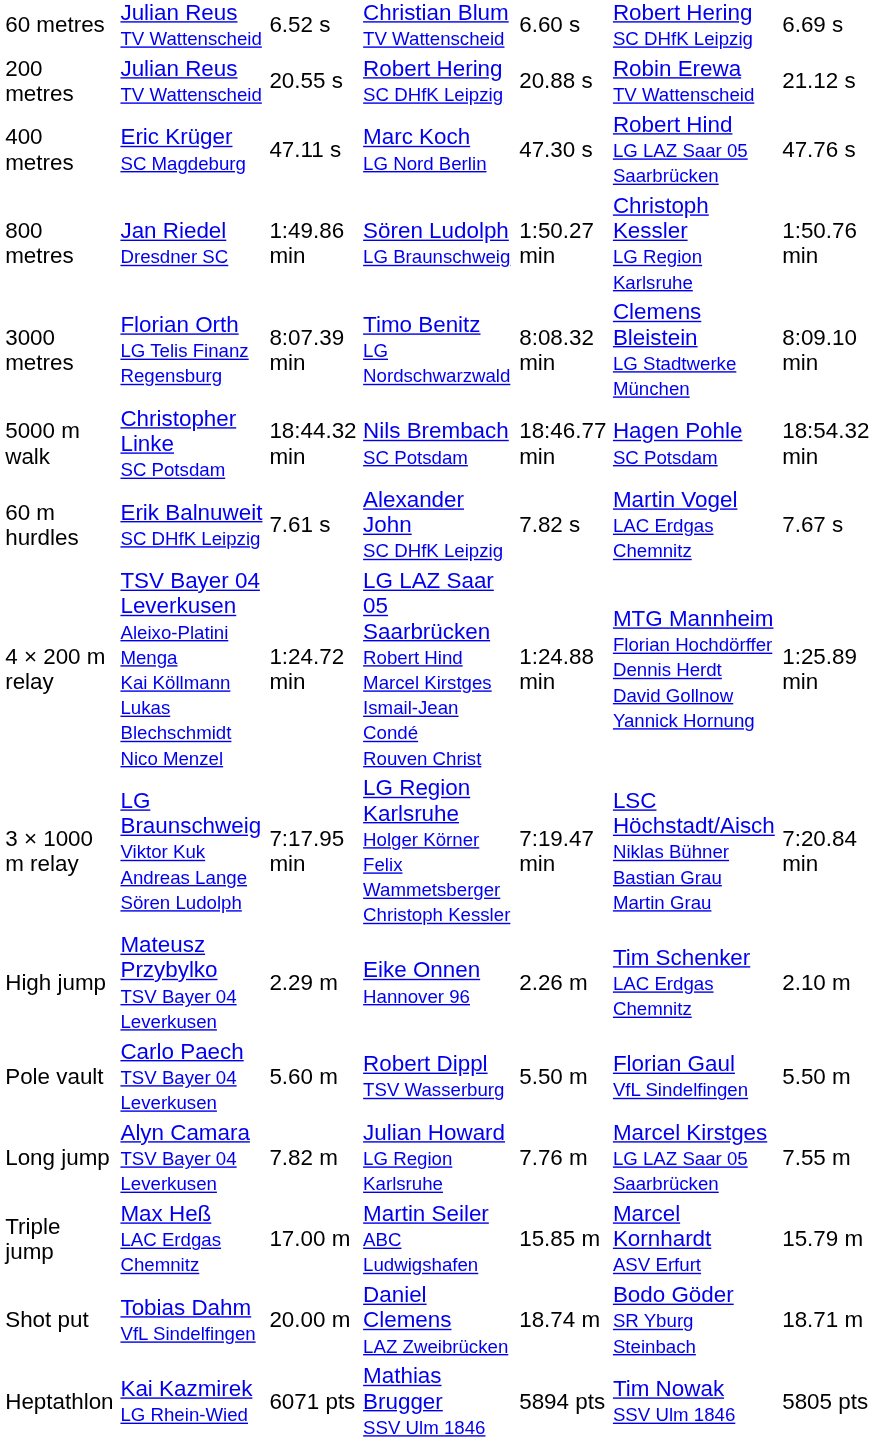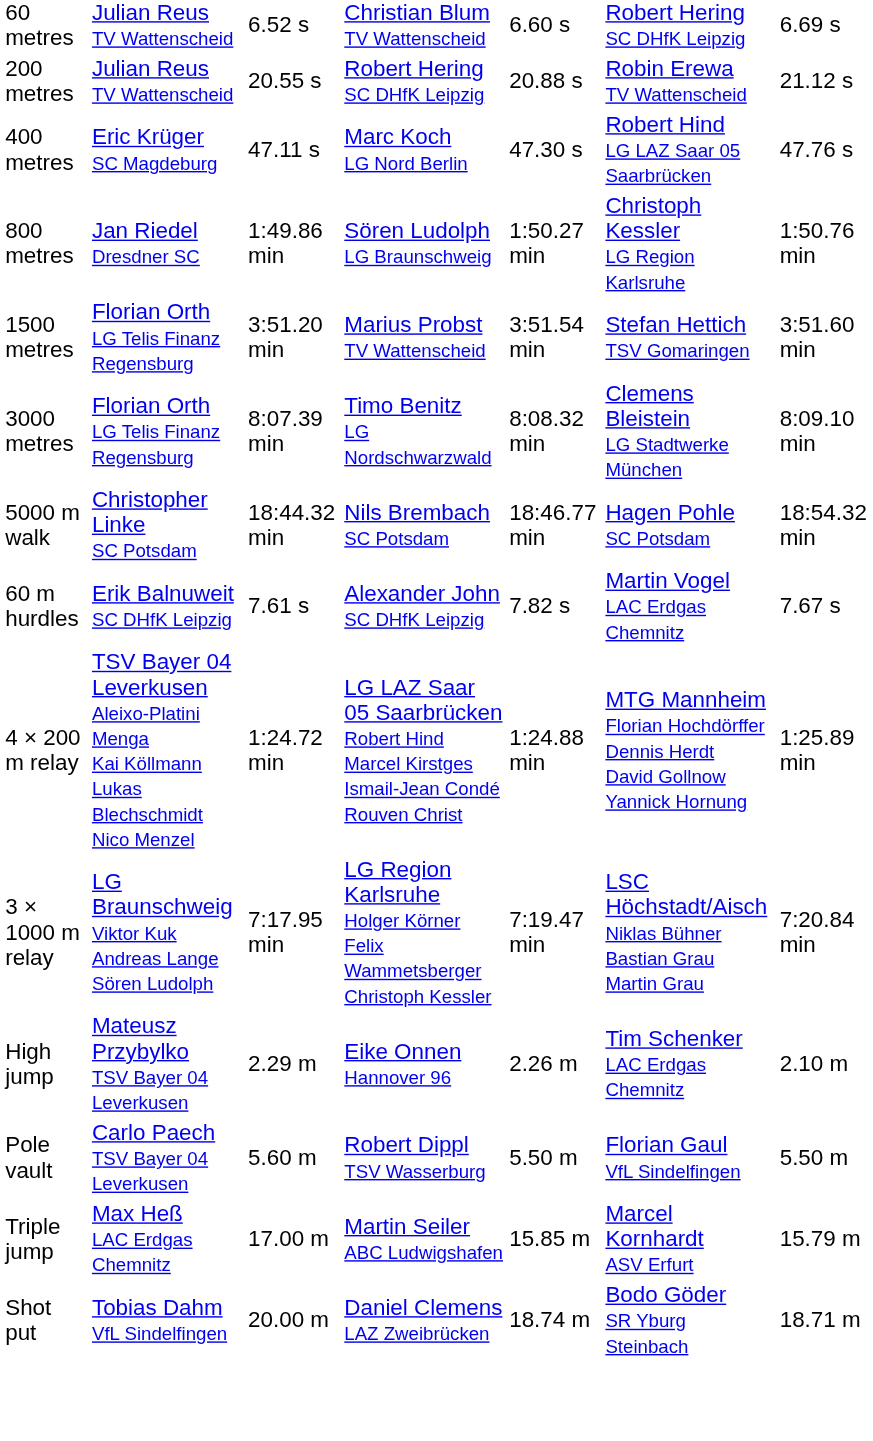 <table>
 <tr>
 <td>60 metres</td>
 <td><a href='#'>Julian Reus</a><br><small><a href='#'>TV Wattenscheid</a></small></td>
 <td>6.52 s </td>
 <td><a href='#'>Christian Blum</a><br><small><a href='#'>TV Wattenscheid</a></small></td>
 <td>6.60 s</td>
 <td><a href='#'>Robert Hering</a><br><small><a href='#'>SC DHfK Leipzig</a></small></td>
 <td>6.69 s</td>
 </tr>
 <tr>
 <td>200 metres</td>
 <td><a href='#'>Julian Reus</a><br><small><a href='#'>TV Wattenscheid</a></small></td>
 <td>20.55 s</td>
 <td><a href='#'>Robert Hering</a><br><small><a href='#'>SC DHfK Leipzig</a></small></td>
 <td>20.88 s</td>
 <td><a href='#'>Robin Erewa</a><br><small><a href='#'>TV Wattenscheid</a></small></td>
 <td>21.12 s</td>
 </tr>
 <tr>
 <td>400 metres</td>
 <td><a href='#'>Eric Krüger</a><br><small><a href='#'>SC Magdeburg</a></small></td>
 <td>47.11 s</td>
 <td><a href='#'>Marc Koch</a><br><small><a href='#'>LG Nord Berlin</a></small></td>
 <td>47.30 s</td>
 <td><a href='#'>Robert Hind</a><br><small><a href='#'>LG LAZ Saar 05 Saarbrücken</a></small></td>
 <td>47.76 s</td>
 </tr>
 <tr>
 <td>800 metres</td>
 <td><a href='#'>Jan Riedel</a><br><small><a href='#'>Dresdner SC</a></small></td>
 <td>1:49.86 min</td>
 <td><a href='#'>Sören Ludolph</a><br><small><a href='#'>LG Braunschweig</a></small></td>
 <td>1:50.27 min</td>
 <td><a href='#'>Christoph Kessler</a><br><small><a href='#'>LG Region Karlsruhe</a></small></td>
 <td>1:50.76 min</td>
+</tr>
+<tr>
+<td>1500 metres</td>
+<td><a href='#'>Florian Orth</a><br><small><a href='#'>LG Telis Finanz Regensburg</a></small></td>
+<td>3:51.20 min</td>
+<td><a href='#'>Marius Probst</a><br><small><a href='#'>TV Wattenscheid</a></small></td>
+<td>3:51.54 min</td>
+<td><a href='#'>Stefan Hettich</a><br><small><a href='#'>TSV Gomaringen</a></small></td>
+<td>3:51.60 min</td>
 </tr>
 <tr>
 <td>3000 metres</td>
 <td><a href='#'>Florian Orth</a><br><small><a href='#'>LG Telis Finanz Regensburg</a></small></td>
 <td>8:07.39 min</td>
 <td><a href='#'>Timo Benitz</a><br><small><a href='#'>LG Nordschwarzwald</a></small></td>
 <td>8:08.32 min</td>
 <td><a href='#'>Clemens Bleistein</a><br><small><a href='#'>LG Stadtwerke München</a></small></td>
 <td>8:09.10 min</td>
 </tr>
 <tr>
 <td>5000 m walk</td>
 <td><a href='#'>Christopher Linke</a><br><small><a href='#'>SC Potsdam</a></small></td>
 <td>18:44.32 min</td>
 <td><a href='#'>Nils Brembach</a><br><small><a href='#'>SC Potsdam</a></small></td>
 <td>18:46.77 min</td>
 <td><a href='#'>Hagen Pohle</a><br><small><a href='#'>SC Potsdam</a></small></td>
 <td>18:54.32 min</td>
 </tr>
 <tr>
 <td>60 m hurdles</td>
 <td><a href='#'>Erik Balnuweit</a><br><small><a href='#'>SC DHfK Leipzig</a></small></td>
 <td>7.61 s</td>
 <td><a href='#'>Alexander John</a><br><small><a href='#'>SC DHfK Leipzig</a></small></td>
 <td>7.82 s</td>
 <td><a href='#'>Martin Vogel</a><br><small><a href='#'>LAC Erdgas Chemnitz</a></small></td>
 <td>7.67 s</td>
 </tr>
 <tr>
 <td>4 × 200 m relay</td>
 <td><a href='#'>TSV Bayer 04 Leverkusen</a><br><small><a href='#'>Aleixo-Platini Menga</a><br><a href='#'>Kai Köllmann</a><br><a href='#'>Lukas Blechschmidt</a><br><a href='#'>Nico Menzel</a></small></td>
 <td>1:24.72 min</td>
 <td><a href='#'>LG LAZ Saar 05 Saarbrücken</a><br><small><a href='#'>Robert Hind</a><br><a href='#'>Marcel Kirstges</a><br><a href='#'>Ismail-Jean Condé</a><br><a href='#'>Rouven Christ</a></small></td>
 <td>1:24.88 min</td>
 <td><a href='#'>MTG Mannheim</a><br><small><a href='#'>Florian Hochdörffer</a><br><a href='#'>Dennis Herdt</a><br><a href='#'>David Gollnow</a><br><a href='#'>Yannick Hornung</a></small></td>
 <td>1:25.89 min</td>
 </tr>
 <tr>
 <td>3 × 1000 m relay</td>
 <td><a href='#'>LG Braunschweig</a><br><small><a href='#'>Viktor Kuk</a><br><a href='#'>Andreas Lange</a><br><a href='#'>Sören Ludolph</a></small></td>
 <td>7:17.95 min</td>
 <td><a href='#'>LG Region Karlsruhe</a><br><small><a href='#'>Holger Körner</a><br><a href='#'>Felix Wammetsberger</a><br><a href='#'>Christoph Kessler</a></small></td>
 <td>7:19.47 min</td>
 <td><a href='#'>LSC Höchstadt/Aisch</a><br><small><a href='#'>Niklas Bühner</a><br><a href='#'>Bastian Grau</a><br><a href='#'>Martin Grau</a></small></td>
 <td>7:20.84 min</td>
 </tr>
 <tr>
 <td>High jump</td>
 <td><a href='#'>Mateusz Przybylko</a><br><small><a href='#'>TSV Bayer 04 Leverkusen</a></small></td>
 <td>2.29 m</td>
 <td><a href='#'>Eike Onnen</a><br><small><a href='#'>Hannover 96</a></small></td>
 <td>2.26 m</td>
 <td><a href='#'>Tim Schenker</a><br><small><a href='#'>LAC Erdgas Chemnitz</a></small></td>
 <td>2.10 m</td>
 </tr>
 <tr>
 <td>Pole vault</td>
 <td><a href='#'>Carlo Paech</a><br><small><a href='#'>TSV Bayer 04 Leverkusen</a></small></td>
 <td>5.60 m</td>
 <td><a href='#'>Robert Dippl</a><br><small><a href='#'>TSV Wasserburg</a></small></td>
 <td>5.50 m</td>
 <td><a href='#'>Florian Gaul</a><br><small><a href='#'>VfL Sindelfingen</a></small></td>
 <td>5.50 m</td>
 </tr>
 <tr>
-<td>Long jump</td>
-<td><a href='#'>Alyn Camara</a><br><small><a href='#'>TSV Bayer 04 Leverkusen</a></small></td>
-<td>7.82 m</td>
-<td><a href='#'>Julian Howard</a><br><small><a href='#'>LG Region Karlsruhe</a></small></td>
-<td>7.76 m</td>
-<td><a href='#'>Marcel Kirstges</a><br><small><a href='#'>LG LAZ Saar 05 Saarbrücken</a></small></td>
-<td>7.55 m</td>
-</tr>
-<tr>
 <td>Triple jump</td>
 <td><a href='#'>Max Heß</a><br><small><a href='#'>LAC Erdgas Chemnitz</a></small></td>
 <td>17.00 m</td>
 <td><a href='#'>Martin Seiler</a><br><small><a href='#'>ABC Ludwigshafen</a></small></td>
 <td>15.85 m</td>
 <td><a href='#'>Marcel Kornhardt</a><br><small><a href='#'>ASV Erfurt</a></small></td>
 <td>15.79 m</td>
 </tr>
 <tr>
 <td>Shot put</td>
 <td><a href='#'>Tobias Dahm</a><br><small><a href='#'>VfL Sindelfingen</a></small></td>
 <td>20.00 m</td>
 <td><a href='#'>Daniel Clemens</a><br><small><a href='#'>LAZ Zweibrücken</a></small></td>
 <td>18.74 m</td>
 <td><a href='#'>Bodo Göder</a><br><small><a href='#'>SR Yburg Steinbach</a></small></td>
 <td>18.71 m</td>
 </tr>
-<tr>
-<td>Heptathlon</td>
-<td><a href='#'>Kai Kazmirek</a><br><small><a href='#'>LG Rhein-Wied</a></small></td>
-<td>6071 pts</td>
-<td><a href='#'>Mathias Brugger</a><br><small><a href='#'>SSV Ulm 1846</a></small></td>
-<td>5894 pts</td>
-<td><a href='#'>Tim Nowak</a><br><small><a href='#'>SSV Ulm 1846</a></small></td>
-<td>5805 pts</td>
-</tr>
 </table>
